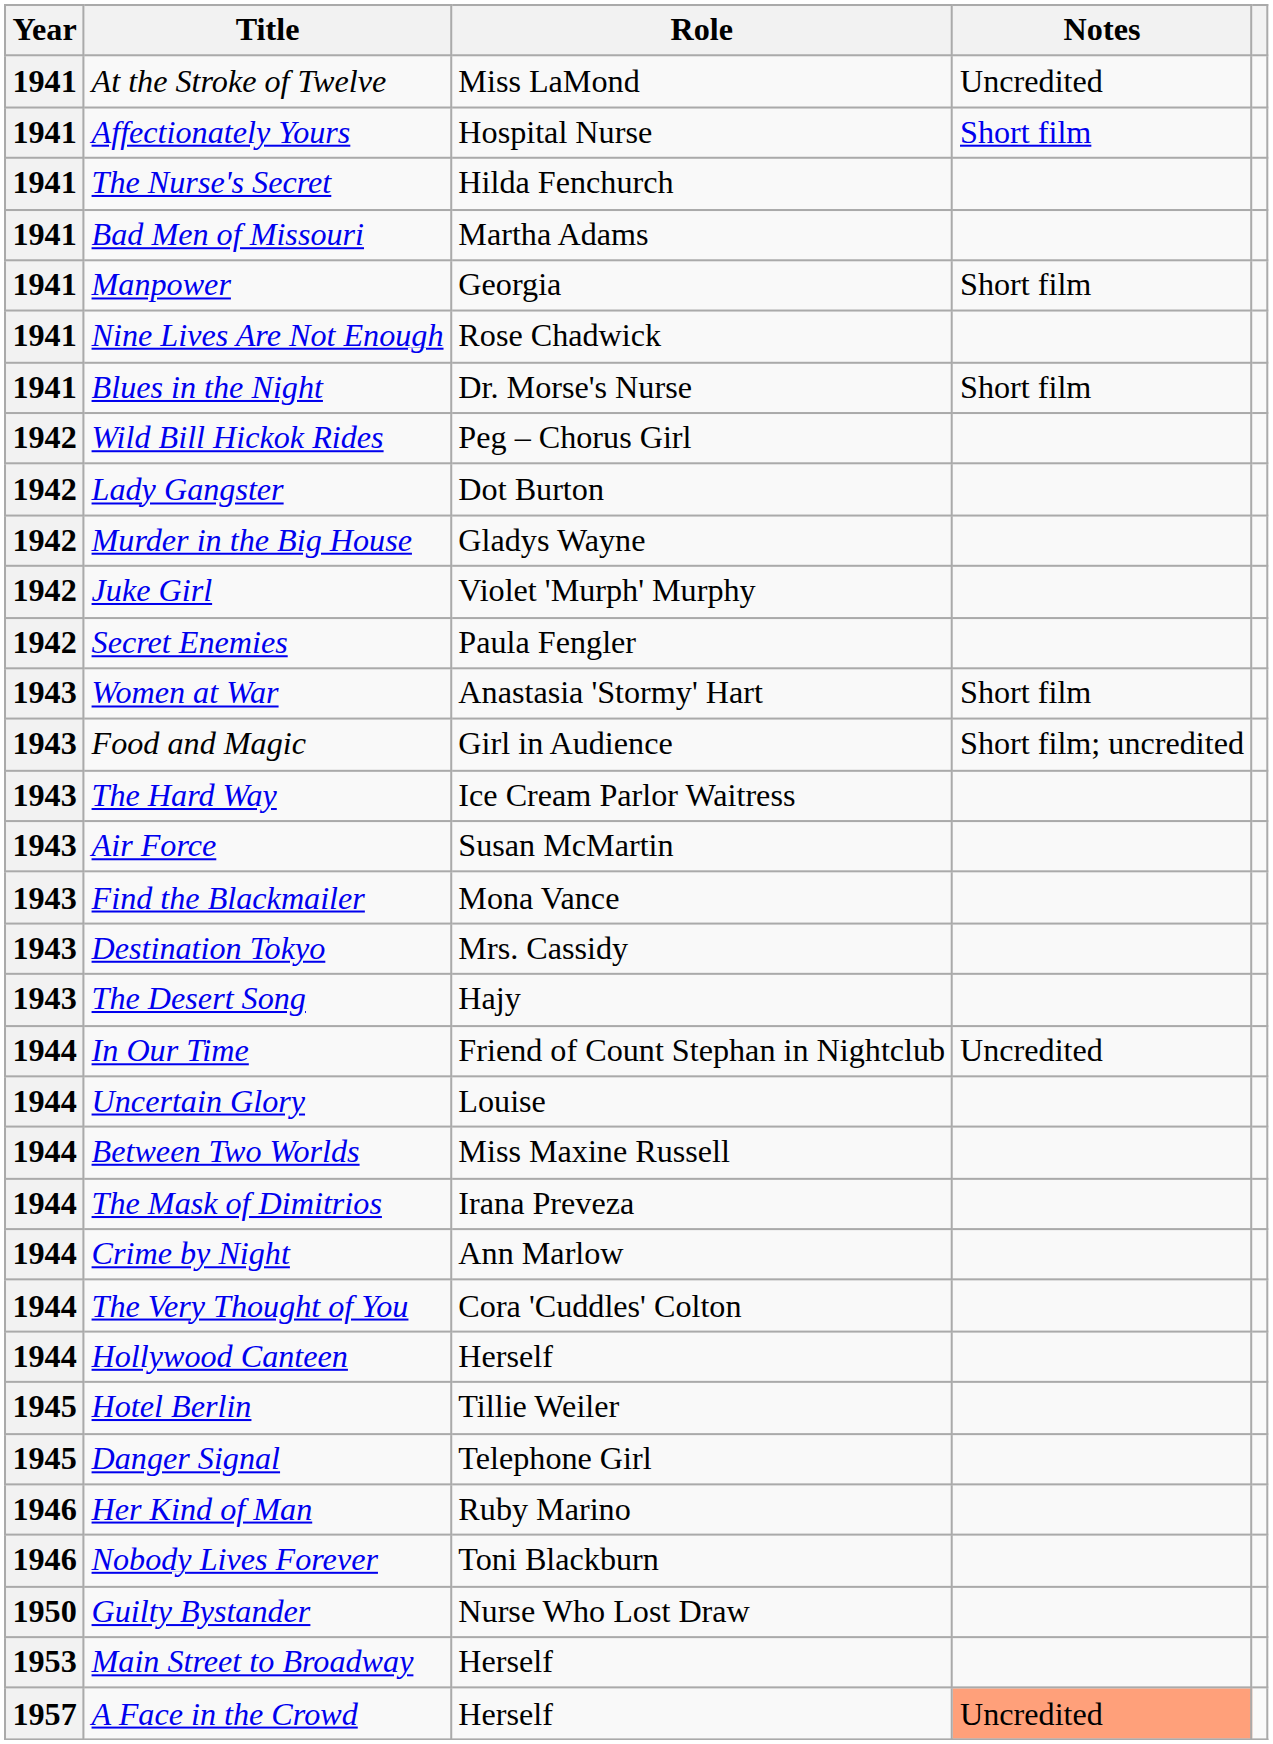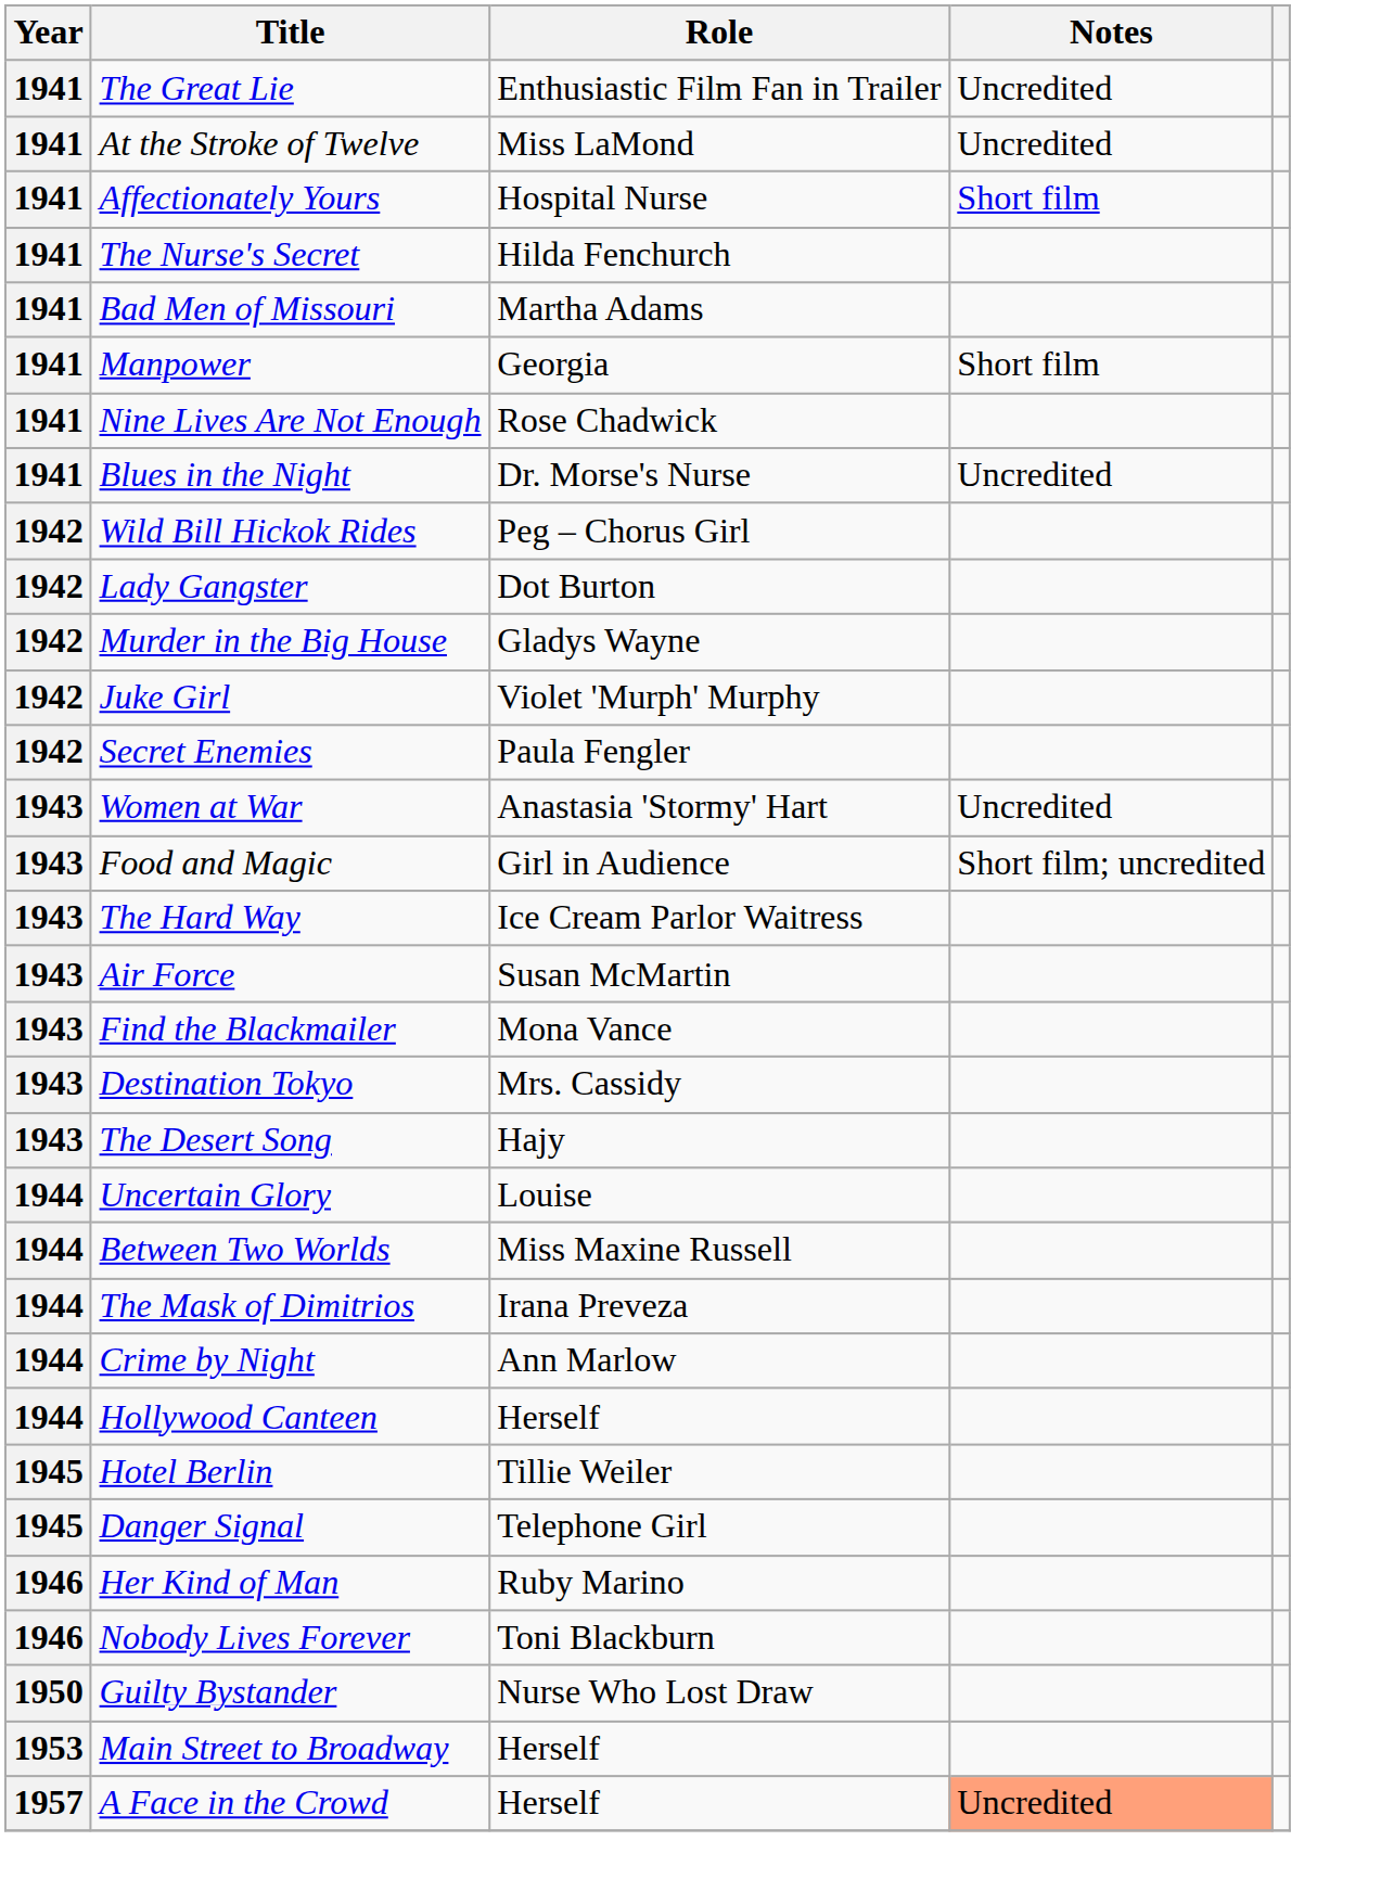 <table class="wikitable plainrowheaders sortable" style="margin-right: 0;">
 <tr>
 <th scope="col">Year</th>
 <th scope="col">Title</th>
 <th scope="col">Role</th>
 <th scope="col" class="unsortable">Notes</th>
 <th scope="col" class="unsortable"></th>
+</tr>
+<tr>
+<th scope="row">1941</th>
+<td><em><a href='#'>The Great Lie</a></em></td>
+<td>Enthusiastic Film Fan in Trailer</td>
+<td>Uncredited</td>
+<td style="text-align:center;"></td>
 </tr>
 <tr>
 <th scope="row">1941</th>
 <td><em>At the Stroke of Twelve</em></td>
 <td>Miss LaMond</td>
 <td>Uncredited</td>
 <td style="text-align:center;"></td>
 </tr>
 <tr>
 <th scope="row">1941</th>
 <td><em><a href='#'>Affectionately Yours</a></em></td>
 <td>Hospital Nurse</td>
 <td><a href='#'>Short film</a></td>
 <td style="text-align:center;"></td>
 </tr>
 <tr>
 <th scope="row">1941</th>
 <td><em><a href='#'>The Nurse's Secret</a></em></td>
 <td>Hilda Fenchurch</td>
 <td></td>
 <td style="text-align:center;"></td>
 </tr>
 <tr>
 <th scope="row">1941</th>
 <td><em><a href='#'>Bad Men of Missouri</a></em></td>
 <td>Martha Adams</td>
 <td></td>
 <td style="text-align:center;"></td>
 </tr>
 <tr>
 <th scope="row">1941</th>
 <td><em><a href='#'>Manpower</a></em></td>
 <td>Georgia</td>
 <td>Short film</td>
 <td style="text-align:center;"></td>
 </tr>
 <tr>
 <th scope="row">1941</th>
 <td><em><a href='#'>Nine Lives Are Not Enough</a></em></td>
 <td>Rose Chadwick</td>
 <td></td>
 <td style="text-align:center;"></td>
 </tr>
 <tr>
 <th scope="row">1941</th>
 <td><em><a href='#'>Blues in the Night</a></em></td>
 <td>Dr. Morse's Nurse</td>
-<td>Short film</td>
+<td>Uncredited</td>
 <td style="text-align:center;"></td>
 </tr>
 <tr>
 <th scope="row">1942</th>
 <td><em><a href='#'>Wild Bill Hickok Rides</a></em></td>
 <td>Peg – Chorus Girl</td>
 <td></td>
 <td style="text-align:center;"></td>
 </tr>
 <tr>
 <th scope="row">1942</th>
 <td><em><a href='#'>Lady Gangster</a></em></td>
 <td>Dot Burton</td>
 <td></td>
 <td style="text-align:center;"></td>
 </tr>
 <tr>
 <th scope="row">1942</th>
 <td><em><a href='#'>Murder in the Big House</a></em></td>
 <td>Gladys Wayne</td>
 <td></td>
 <td style="text-align:center;"></td>
 </tr>
 <tr>
 <th scope="row">1942</th>
 <td><em><a href='#'>Juke Girl</a></em></td>
 <td>Violet 'Murph' Murphy</td>
 <td></td>
 <td style="text-align:center;"></td>
 </tr>
 <tr>
 <th scope="row">1942</th>
 <td><em><a href='#'>Secret Enemies</a></em></td>
 <td>Paula Fengler</td>
 <td></td>
 <td style="text-align:center;"></td>
 </tr>
 <tr>
 <th scope="row">1943</th>
 <td><em><a href='#'>Women at War</a></em></td>
 <td>Anastasia 'Stormy' Hart</td>
-<td>Short film</td>
+<td>Uncredited</td>
 <td style="text-align:center;"></td>
 </tr>
 <tr>
 <th scope="row">1943</th>
 <td><em>Food and Magic</em></td>
 <td>Girl in Audience</td>
 <td>Short film; uncredited</td>
 <td style="text-align:center;"></td>
 </tr>
 <tr>
 <th scope="row">1943</th>
 <td><em><a href='#'>The Hard Way</a></em></td>
 <td>Ice Cream Parlor Waitress</td>
 <td></td>
 <td style="text-align:center;"></td>
 </tr>
 <tr>
 <th scope="row">1943</th>
 <td><em><a href='#'>Air Force</a></em></td>
 <td>Susan McMartin</td>
 <td></td>
 <td style="text-align:center;"></td>
 </tr>
 <tr>
 <th scope="row">1943</th>
 <td><em><a href='#'>Find the Blackmailer</a></em></td>
 <td>Mona Vance</td>
 <td></td>
 <td style="text-align:center;"></td>
 </tr>
 <tr>
 <th scope="row">1943</th>
 <td><em><a href='#'>Destination Tokyo</a></em></td>
 <td>Mrs. Cassidy</td>
 <td></td>
 <td style="text-align:center;"></td>
 </tr>
 <tr>
 <th scope="row">1943</th>
 <td><em><a href='#'>The Desert Song</a></em></td>
 <td>Hajy</td>
 <td></td>
 <td style="text-align:center;"></td>
 </tr>
 <tr>
 <th scope="row">1944</th>
-<td><em><a href='#'>In Our Time</a></em></td>
-<td>Friend of Count Stephan in Nightclub</td>
-<td>Uncredited</td>
-<td style="text-align:center;"></td>
-</tr>
-<tr>
-<th scope="row">1944</th>
 <td><em><a href='#'>Uncertain Glory</a></em></td>
 <td>Louise</td>
 <td></td>
 <td style="text-align:center;"></td>
 </tr>
 <tr>
 <th scope="row">1944</th>
 <td><em><a href='#'>Between Two Worlds</a></em></td>
 <td>Miss Maxine Russell</td>
 <td></td>
 <td style="text-align:center;"></td>
 </tr>
 <tr>
 <th scope="row">1944</th>
 <td><em><a href='#'>The Mask of Dimitrios</a></em></td>
 <td>Irana Preveza</td>
 <td></td>
 <td style="text-align:center;"></td>
 </tr>
 <tr>
 <th scope="row">1944</th>
 <td><em><a href='#'>Crime by Night</a></em></td>
 <td>Ann Marlow</td>
-<td></td>
-<td style="text-align:center;"></td>
-</tr>
-<tr>
-<th scope="row">1944</th>
-<td><em><a href='#'>The Very Thought of You</a></em></td>
-<td>Cora 'Cuddles' Colton</td>
 <td></td>
 <td style="text-align:center;"></td>
 </tr>
 <tr>
 <th scope="row">1944</th>
 <td><em><a href='#'>Hollywood Canteen</a></em></td>
 <td>Herself</td>
 <td></td>
 <td style="text-align:center;"></td>
 </tr>
 <tr>
 <th scope="row">1945</th>
 <td><em><a href='#'>Hotel Berlin</a></em></td>
 <td>Tillie Weiler</td>
 <td></td>
 <td style="text-align:center;"></td>
 </tr>
 <tr>
 <th scope="row">1945</th>
 <td><em><a href='#'>Danger Signal</a></em></td>
 <td>Telephone Girl</td>
 <td></td>
 <td style="text-align:center;"></td>
 </tr>
 <tr>
 <th scope="row">1946</th>
 <td><em><a href='#'>Her Kind of Man</a></em></td>
 <td>Ruby Marino</td>
 <td></td>
 <td style="text-align:center;"></td>
 </tr>
 <tr>
 <th scope="row">1946</th>
 <td><em><a href='#'>Nobody Lives Forever</a></em></td>
 <td>Toni Blackburn</td>
 <td></td>
 <td style="text-align:center;"></td>
 </tr>
 <tr>
 <th scope="row">1950</th>
 <td><em><a href='#'>Guilty Bystander</a></em></td>
 <td>Nurse Who Lost Draw</td>
 <td></td>
 <td style="text-align:center;"></td>
 </tr>
 <tr>
 <th scope="row">1953</th>
 <td><em><a href='#'>Main Street to Broadway</a></em></td>
 <td>Herself</td>
 <td></td>
 <td style="text-align:center;"></td>
 </tr>
 <tr>
 <th scope="row">1957</th>
 <td><em><a href='#'>A Face in the Crowd</a></em></td>
 <td>Herself</td>
 <td style="background: lightsalmon;">Uncredited</td>
 <td style="text-align:center;"></td>
 </tr>
 <tr>
 </tr>
 </table>
